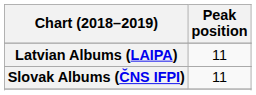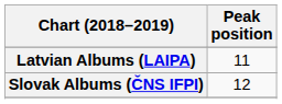 <table class="wikitable sortable plainrowheaders" style="text-align:center">
 <tr>
 <th scope="col">Chart (2018–2019)</th>
 <th scope="col">Peak<br> position</th>
 </tr>
 <tr>
 </tr>
 <tr>
 </tr>
 <tr>
 </tr>
 <tr>
 </tr>
 <tr>
 </tr>
 <tr>
 </tr>
 <tr>
 </tr>
 <tr>
 </tr>
 <tr>
 </tr>
 <tr>
 </tr>
 <tr>
 </tr>
 <tr>
 </tr>
 <tr>
 </tr>
 <tr>
 <th scope="row">Latvian Albums (<a href='#'>LAIPA</a>)</th>
 <td>11</td>
 </tr>
 <tr>
 </tr>
 <tr>
 </tr>
 <tr>
 <th scope="row">Slovak Albums (<a href='#'>ČNS IFPI</a>)</th>
-<td>11</td>
+<td>12</td>
 </tr>
 <tr>
 </tr>
 <tr>
 </tr>
 <tr>
 </tr>
 <tr>
 </tr>
 <tr>
 </tr>
 </table>
